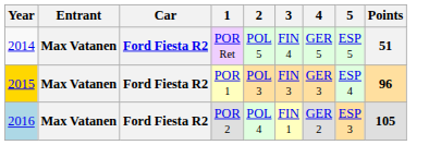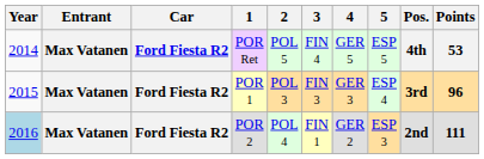 <table class="wikitable" style="text-align:center; font-size:90%;">
 <tr>
 <th>Year</th>
 <th>Entrant</th>
 <th>Car</th>
 <th>1</th>
 <th>2</th>
 <th>3</th>
 <th>4</th>
 <th>5</th>
+<th>Pos.</th>
 <th>Points</th>
 </tr>
 <tr>
 <td><a href='#'>2014</a></td>
 <th>Max Vatanen</th>
 <th><a href='#'>Ford Fiesta R2</a></th>
 <td style="background:#EFCFFF;"><a href='#'>POR</a><br><small>Ret</small></td>
 <td style="background:#dfffdf;"><a href='#'>POL</a><br><small>5</small></td>
 <td style="background:#dfffdf;"><a href='#'>FIN</a><br><small>4</small></td>
 <td style="background:#dfffdf;"><a href='#'>GER</a><br><small>5</small></td>
 <td style="background:#dfffdf;"><a href='#'>ESP</a><br><small>5</small></td>
-<th>51</th>
+<th>4th</th>
+<th>53</th>
 </tr>
 <tr>
-<td style="background: gold;"><a href='#'>2015</a></td>
+<td><a href='#'>2015</a></td>
 <th>Max Vatanen</th>
 <th>Ford Fiesta R2</th>
 <td style="background:#FFFFBF;"><a href='#'>POR</a><br><small>1</small></td>
 <td style="background:#ffdf9f;"><a href='#'>POL</a><br><small>3</small></td>
 <td style="background:#ffdf9f;"><a href='#'>FIN</a><br><small>3</small></td>
 <td style="background:#ffdf9f;"><a href='#'>GER</a><br><small>3</small></td>
 <td style="background:#dfffdf;"><a href='#'>ESP</a><br><small>4</small></td>
+<th style="background:#ffdf9f;">3rd</th>
 <th style="background:#ffdf9f;">96</th>
 </tr>
 <tr>
 <td style="background: lightblue;"><a href='#'>2016</a></td>
 <th>Max Vatanen</th>
 <th>Ford Fiesta R2</th>
 <td style="background:#dfdfdf;"><a href='#'>POR</a><br><small>2</small></td>
 <td style="background:#dfffdf;"><a href='#'>POL</a><br><small>4</small></td>
 <td style="background:#FFFFBF;"><a href='#'>FIN</a><br><small>1</small></td>
 <td style="background:#dfdfdf;"><a href='#'>GER</a><br><small>2</small></td>
 <td style="background:#ffdf9f;"><a href='#'>ESP</a><br><small>3</small></td>
-<th style="background:#dfdfdf;">105</th>
+<th style="background:#dfdfdf;">2nd</th>
+<th style="background:#dfdfdf;">111</th>
 </tr>
 </table>
